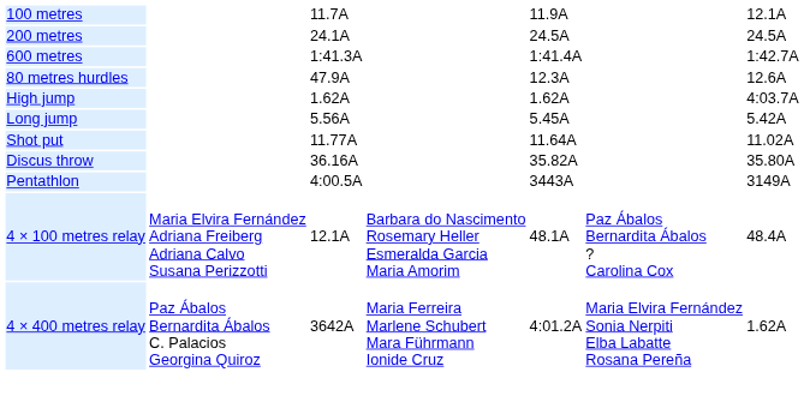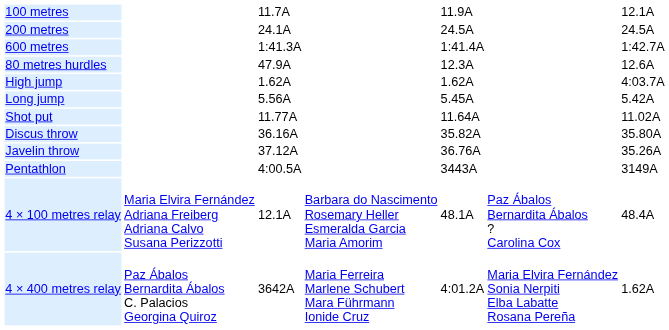 <table>
 <tr>
 <td bgcolor = DDEEFF><a href='#'>100 metres</a></td>
 <td></td>
 <td>11.7A</td>
 <td></td>
 <td>11.9A</td>
 <td></td>
 <td>12.1A</td>
 </tr>
 <tr>
 <td bgcolor = DDEEFF><a href='#'>200 metres</a></td>
 <td></td>
 <td>24.1A</td>
 <td></td>
 <td>24.5A</td>
 <td></td>
 <td>24.5A</td>
 </tr>
 <tr>
 <td bgcolor = DDEEFF><a href='#'>600 metres</a></td>
 <td></td>
 <td>1:41.3A</td>
 <td></td>
 <td>1:41.4A</td>
 <td></td>
 <td>1:42.7A</td>
 </tr>
 <tr>
 <td bgcolor = DDEEFF><a href='#'>80 metres hurdles</a></td>
 <td></td>
 <td>47.9A</td>
 <td></td>
 <td>12.3A</td>
 <td></td>
 <td>12.6A</td>
 </tr>
 <tr>
 <td bgcolor = DDEEFF><a href='#'>High jump</a></td>
 <td></td>
 <td>1.62A</td>
 <td></td>
 <td>1.62A</td>
 <td></td>
 <td>4:03.7A</td>
 </tr>
 <tr>
 <td bgcolor = DDEEFF><a href='#'>Long jump</a></td>
 <td></td>
 <td>5.56A</td>
 <td></td>
 <td>5.45A</td>
 <td></td>
 <td>5.42A</td>
 </tr>
 <tr>
 <td bgcolor = DDEEFF><a href='#'>Shot put</a></td>
 <td></td>
 <td>11.77A</td>
 <td></td>
 <td>11.64A</td>
 <td></td>
 <td>11.02A</td>
 </tr>
 <tr>
 <td bgcolor = DDEEFF><a href='#'>Discus throw</a></td>
 <td></td>
 <td>36.16A</td>
 <td></td>
 <td>35.82A</td>
 <td></td>
 <td>35.80A</td>
 </tr>
 <tr>
+<td bgcolor = DDEEFF><a href='#'>Javelin throw</a></td>
+<td></td>
+<td>37.12A</td>
+<td></td>
+<td>36.76A</td>
+<td></td>
+<td>35.26A</td>
+</tr>
+<tr>
 <td bgcolor = DDEEFF><a href='#'>Pentathlon</a></td>
 <td></td>
 <td>4:00.5A</td>
 <td></td>
 <td>3443A</td>
 <td></td>
 <td>3149A</td>
 </tr>
 <tr>
 <td bgcolor = DDEEFF><a href='#'>4 × 100 metres relay</a></td>
 <td> <br> <a href='#'>Maria Elvira Fernández</a> <br> <a href='#'>Adriana Freiberg</a> <br> <a href='#'>Adriana Calvo</a> <br> <a href='#'>Susana Perizzotti</a></td>
 <td>12.1A</td>
 <td> <br> <a href='#'>Barbara do Nascimento</a> <br> <a href='#'>Rosemary Heller</a> <br> <a href='#'>Esmeralda Garcia</a> <br> <a href='#'>Maria Amorim</a></td>
 <td>48.1A</td>
 <td> <br> <a href='#'>Paz Ábalos</a> <br> <a href='#'>Bernardita Ábalos</a> <br> ? <br> <a href='#'>Carolina Cox</a></td>
 <td>48.4A</td>
 </tr>
 <tr>
 <td bgcolor = DDEEFF><a href='#'>4 × 400 metres relay</a></td>
 <td> <br> <a href='#'>Paz Ábalos</a> <br> <a href='#'>Bernardita Ábalos</a> <br> C. Palacios <br> <a href='#'>Georgina Quiroz</a></td>
 <td>3642A</td>
 <td> <br> <a href='#'>Maria Ferreira</a> <br> <a href='#'>Marlene Schubert</a> <br> <a href='#'>Mara Führmann</a> <br> <a href='#'>Ionide Cruz</a></td>
 <td>4:01.2A</td>
 <td> <br> <a href='#'>Maria Elvira Fernández</a> <br> <a href='#'>Sonia Nerpiti</a> <br> <a href='#'>Elba Labatte</a> <br> <a href='#'>Rosana Pereña</a></td>
 <td>1.62A</td>
 </tr>
 </table>
